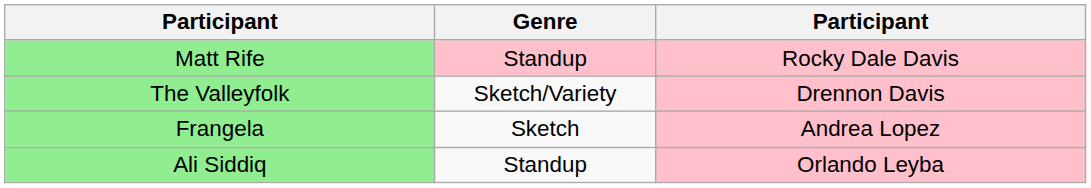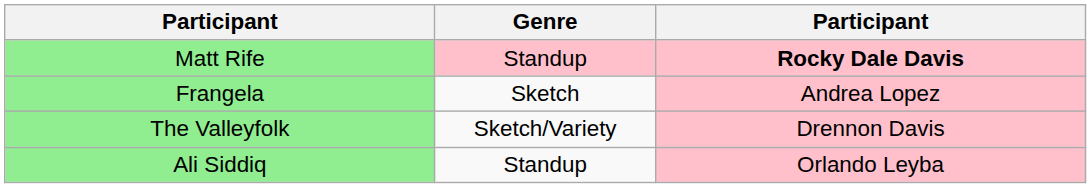 <table class="wikitable" style="text-align:center;">
 <tr>
 <th scope="col" style="width: 300px;">Participant</th>
 <th scope="col" style="width: 150px;">Genre</th>
 <th scope="col" style="width: 300px;">Participant</th>
 </tr>
 <tr>
 <td style="background:lightgreen;">Matt Rife</td>
 <td style="background: pink;">Standup</td>
-<td style="background:pink;">Rocky Dale Davis</td>
+<td style="background:pink;"><strong>Rocky Dale Davis</strong></td>
+</tr>
+<tr>
+<td style="background:lightgreen;">Frangela</td>
+<td>Sketch</td>
+<td style="background:pink;">Andrea Lopez</td>
 </tr>
 <tr>
 <td style="background:lightgreen;">The Valleyfolk</td>
 <td>Sketch/Variety</td>
 <td style="background:pink;">Drennon Davis</td>
 </tr>
 <tr>
-<td style="background:lightgreen;">Frangela</td>
-<td>Sketch</td>
-<td style="background:pink;">Andrea Lopez</td>
-</tr>
-<tr>
 <td style="background:lightgreen;">Ali Siddiq</td>
 <td>Standup</td>
 <td style="background:pink;">Orlando Leyba</td>
 </tr>
 </table>
